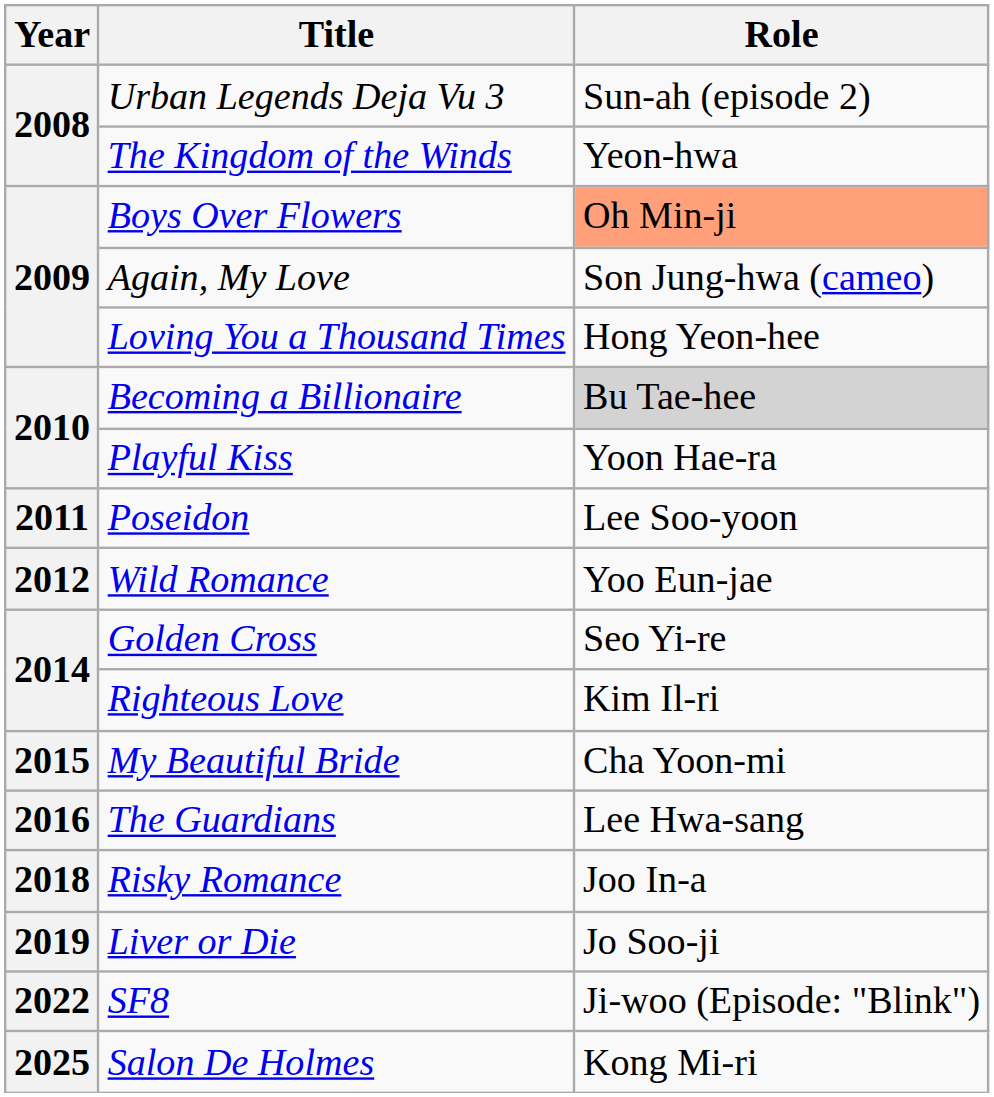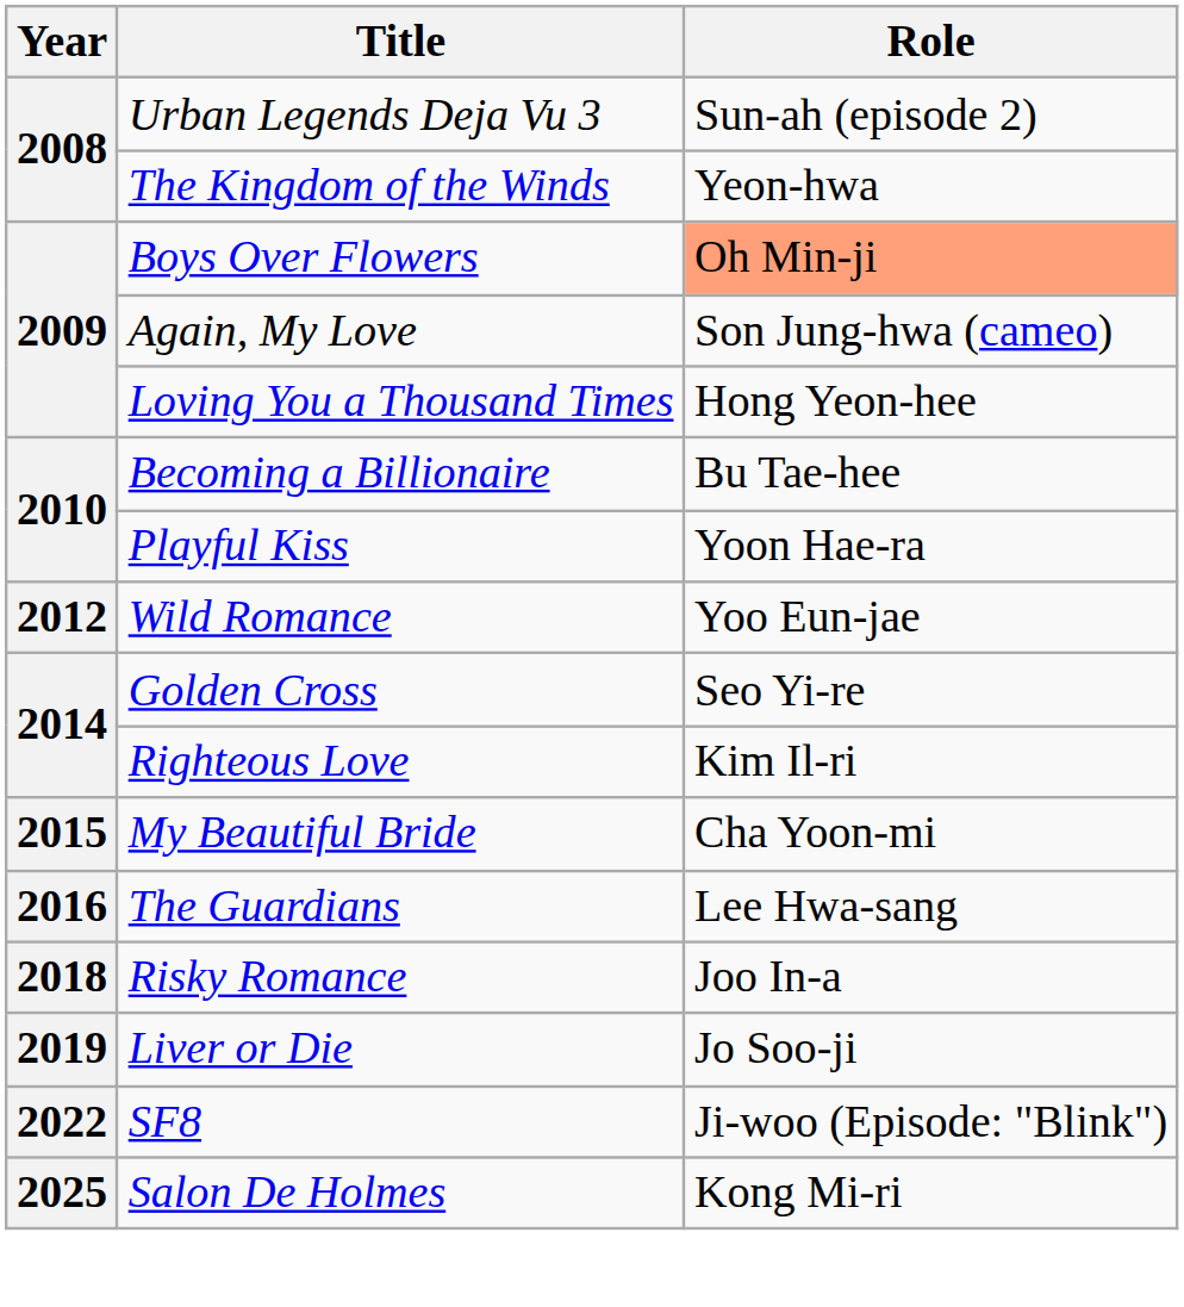 <table class="wikitable plainrowheaders sortable">
 <tr>
 <th scope="col">Year</th>
 <th scope="col">Title</th>
 <th scope="col">Role</th>
 </tr>
 <tr>
 <th scope="row" rowspan="2">2008</th>
 <td><em>Urban Legends Deja Vu 3</em></td>
 <td>Sun-ah (episode 2)</td>
 </tr>
 <tr>
 <td><em><a href='#'>The Kingdom of the Winds</a></em></td>
 <td>Yeon-hwa</td>
 </tr>
 <tr>
 <th scope="row" rowspan="3">2009</th>
 <td><em><a href='#'>Boys Over Flowers</a></em></td>
 <td style="background: lightsalmon;">Oh Min-ji</td>
 </tr>
 <tr>
 <td><em>Again, My Love</em> </td>
 <td>Son Jung-hwa (<a href='#'>cameo</a>)</td>
 </tr>
 <tr>
 <td><em><a href='#'>Loving You a Thousand Times</a></em></td>
 <td>Hong Yeon-hee</td>
 </tr>
 <tr>
 <th scope="row" rowspan="2">2010</th>
 <td><em><a href='#'>Becoming a Billionaire</a></em></td>
-<td style="background: lightgrey;">Bu Tae-hee</td>
+<td>Bu Tae-hee</td>
 </tr>
 <tr>
 <td><em><a href='#'>Playful Kiss</a></em></td>
 <td>Yoon Hae-ra</td>
-</tr>
-<tr>
-<th scope="row">2011</th>
-<td><em><a href='#'>Poseidon</a></em></td>
-<td>Lee Soo-yoon</td>
 </tr>
 <tr>
 <th scope="row">2012</th>
 <td><em><a href='#'>Wild Romance</a></em></td>
 <td>Yoo Eun-jae</td>
 </tr>
 <tr>
 <th scope="row" rowspan="2">2014</th>
 <td><em><a href='#'>Golden Cross</a></em></td>
 <td>Seo Yi-re</td>
 </tr>
 <tr>
 <td><em><a href='#'>Righteous Love</a></em></td>
 <td>Kim Il-ri</td>
 </tr>
 <tr>
 <th scope="row">2015</th>
 <td><em><a href='#'>My Beautiful Bride</a></em></td>
 <td>Cha Yoon-mi</td>
 </tr>
 <tr>
 <th scope="row">2016</th>
 <td><em><a href='#'>The Guardians</a></em></td>
 <td>Lee Hwa-sang</td>
 </tr>
 <tr>
 <th scope="row">2018</th>
 <td><em><a href='#'>Risky Romance</a></em></td>
 <td>Joo In-a</td>
 </tr>
 <tr>
 <th scope="row">2019</th>
 <td><em><a href='#'>Liver or Die</a></em></td>
 <td>Jo Soo-ji</td>
 </tr>
 <tr>
 <th scope="row">2022</th>
 <td><em><a href='#'>SF8</a></em></td>
 <td>Ji-woo (Episode: "Blink")</td>
 </tr>
 <tr>
 <th scope="row">2025</th>
 <td><em><a href='#'>Salon De Holmes</a></em></td>
 <td>Kong Mi-ri</td>
 </tr>
 </table>
